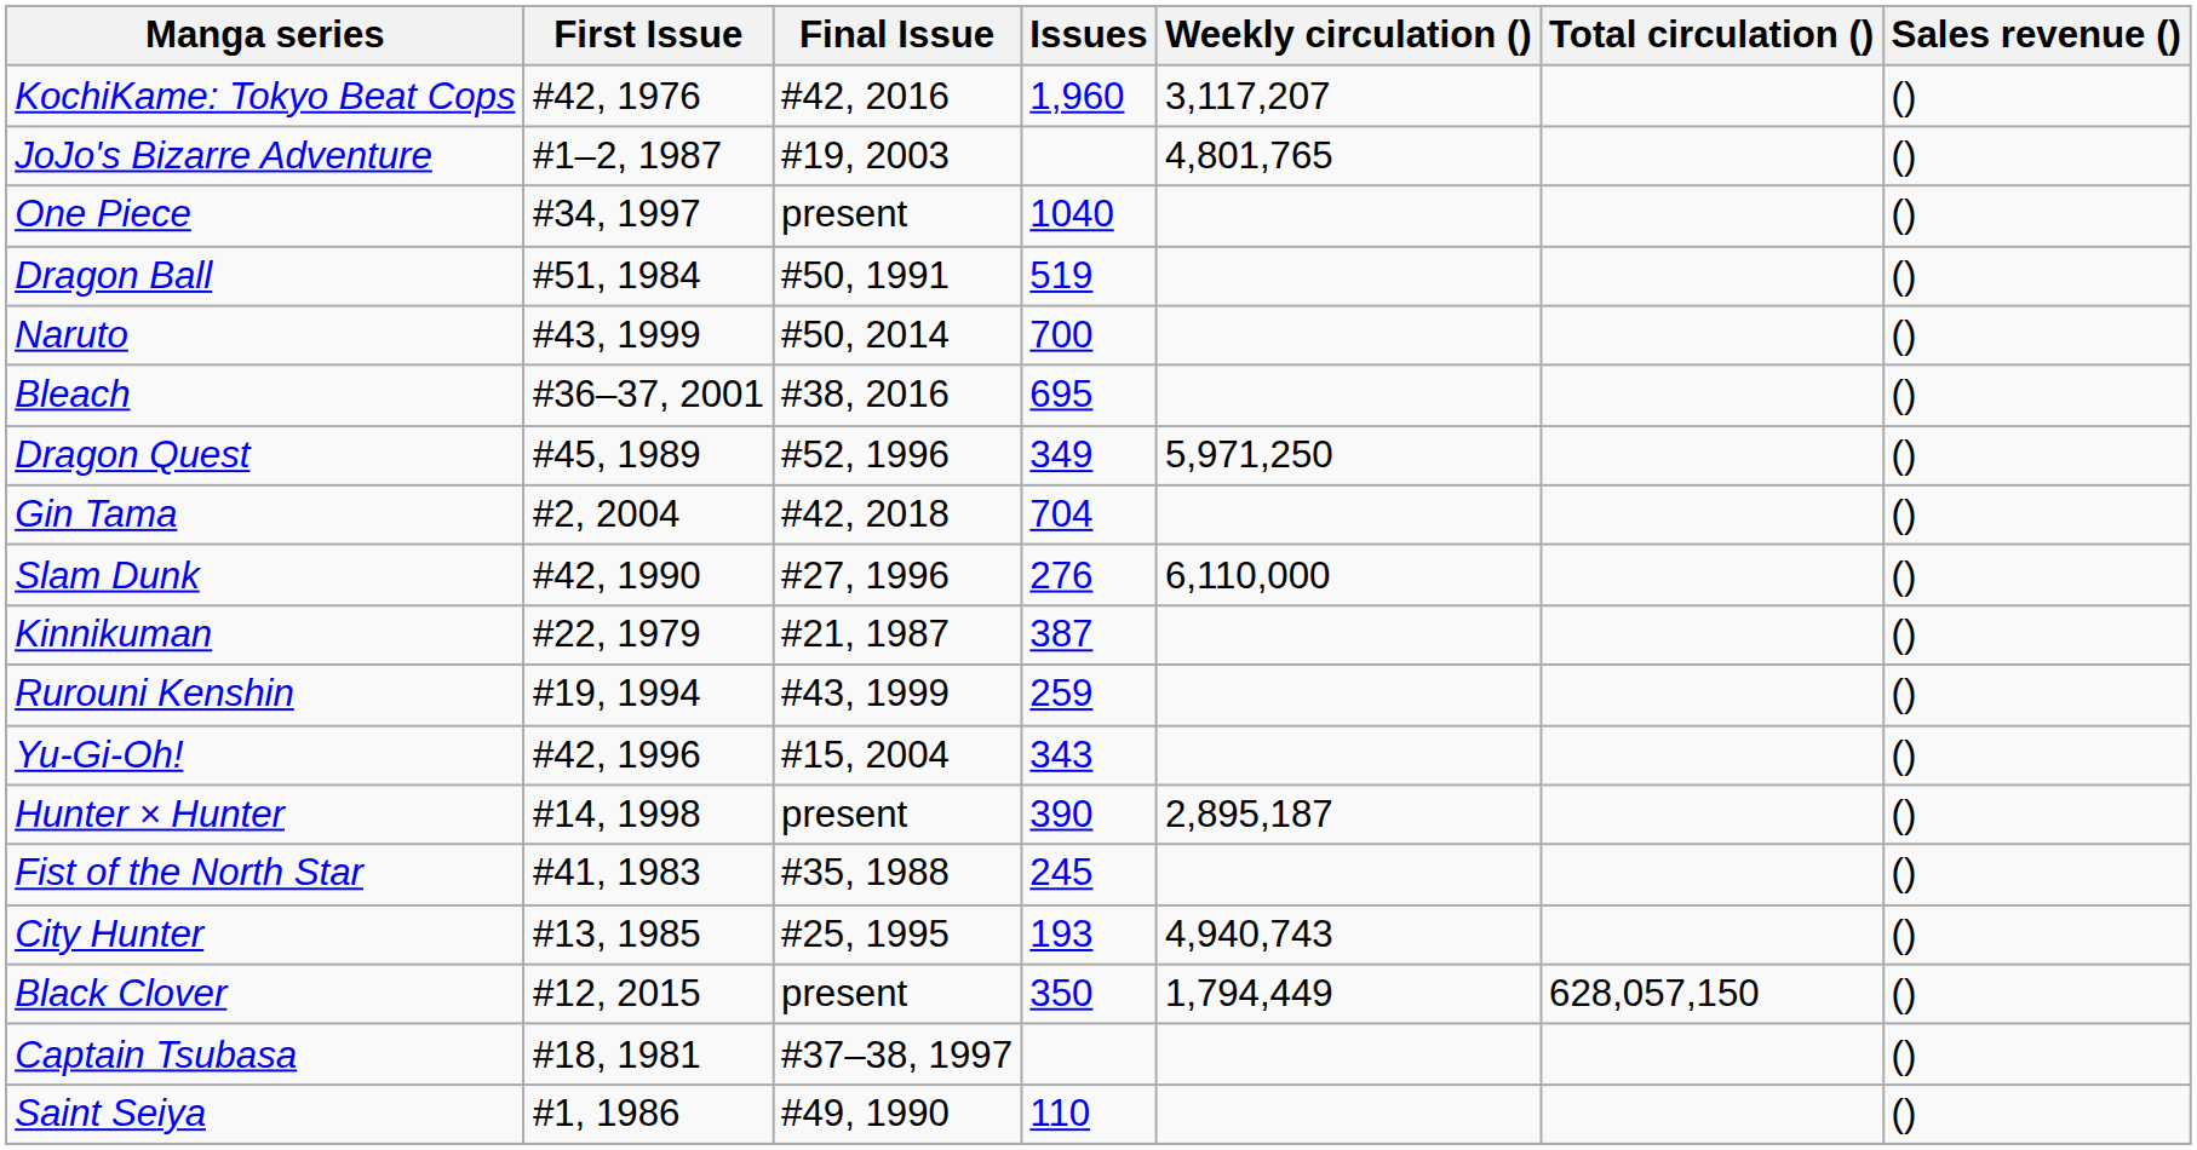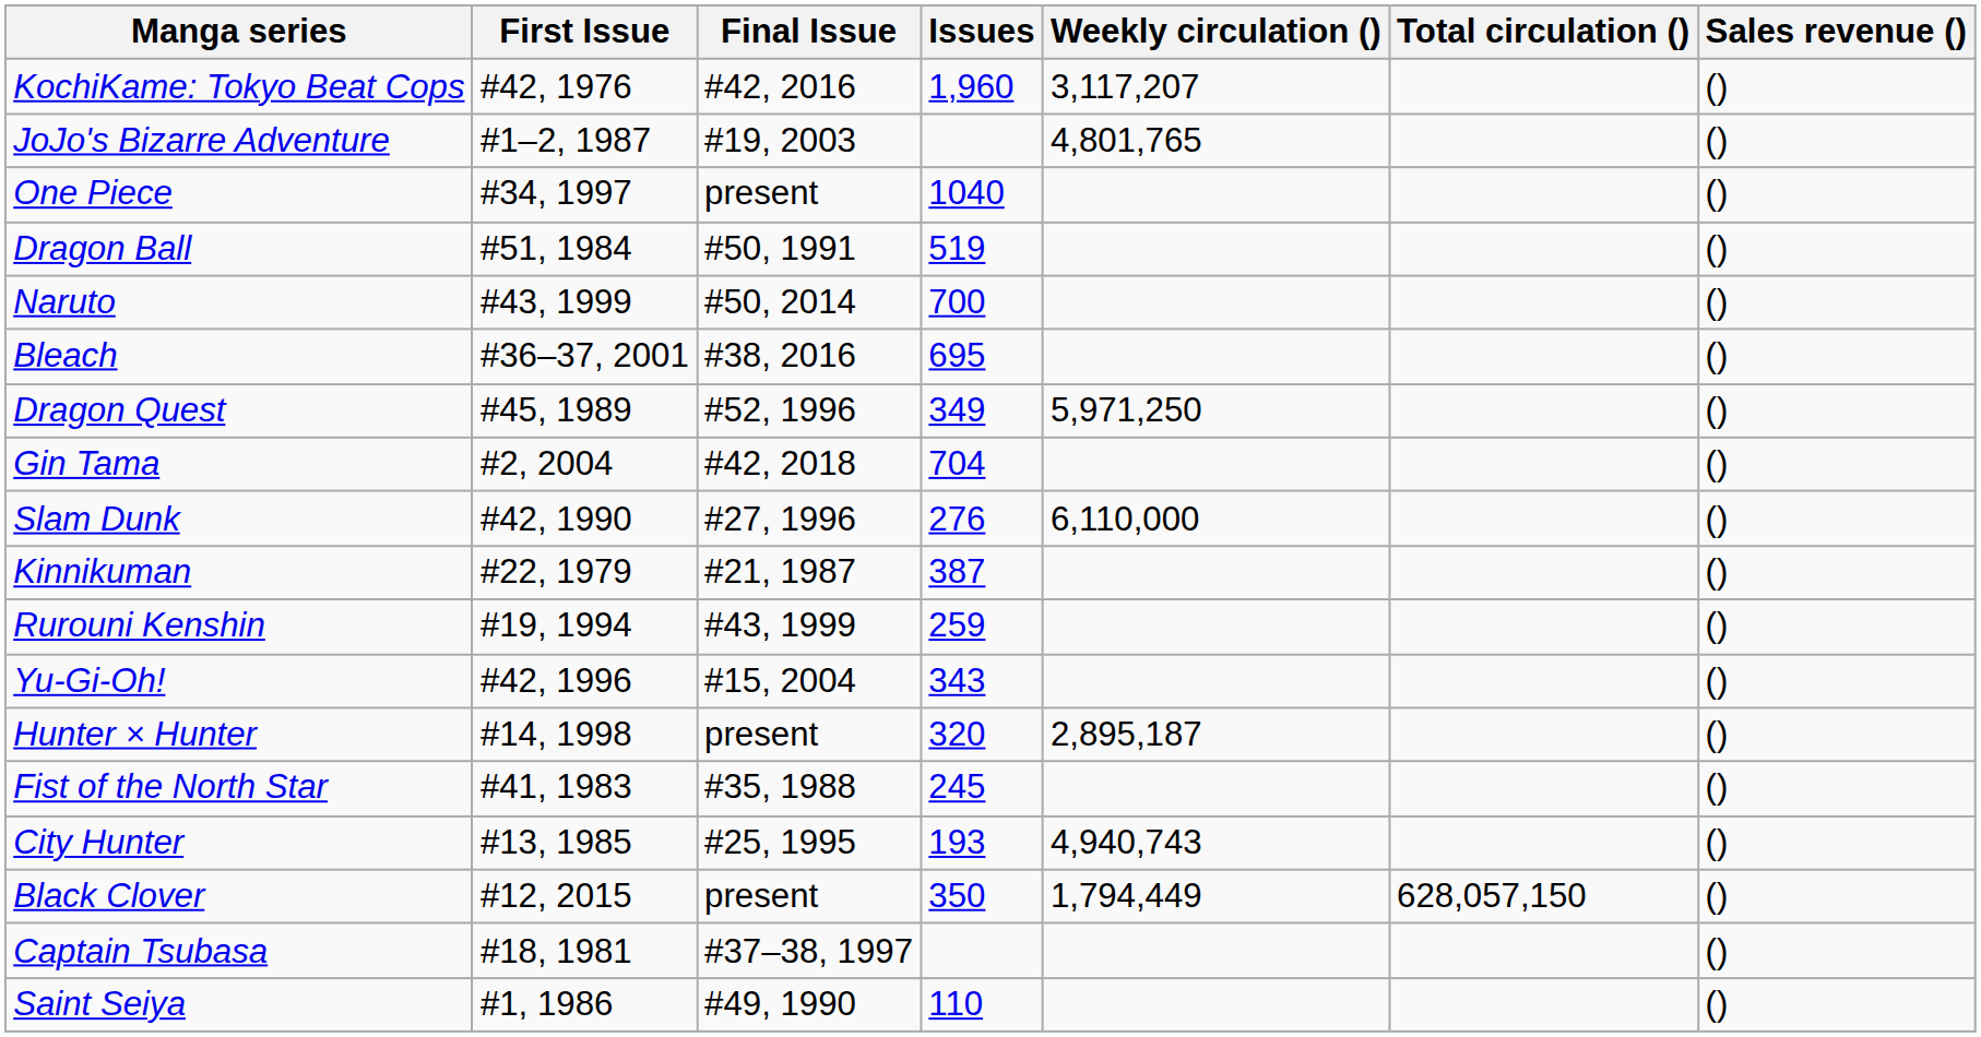 <table class="wikitable sortable">
 <tr>
 <th>Manga series</th>
 <th>First Issue</th>
 <th>Final Issue</th>
 <th>Issues</th>
 <th>Weekly circulation ()</th>
 <th>Total circulation ()</th>
 <th>Sales revenue ()</th>
 </tr>
 <tr>
 <td><em><a href='#'>KochiKame: Tokyo Beat Cops</a></em></td>
 <td>#42, 1976</td>
 <td>#42, 2016</td>
 <td><a href='#'>1,960</a></td>
 <td>3,117,207</td>
 <td></td>
 <td> ()</td>
 </tr>
 <tr>
 <td><em><a href='#'>JoJo's Bizarre Adventure</a></em></td>
 <td>#1–2, 1987</td>
 <td>#19, 2003</td>
 <td><a href='#'></a></td>
 <td>4,801,765</td>
 <td></td>
 <td> ()</td>
 </tr>
 <tr>
 <td><em><a href='#'>One Piece</a></em></td>
 <td>#34, 1997</td>
 <td>present</td>
 <td><a href='#'>1040</a></td>
 <td></td>
 <td></td>
 <td> ()</td>
 </tr>
 <tr>
 <td><em><a href='#'>Dragon Ball</a></em></td>
 <td>#51, 1984</td>
 <td>#50, 1991</td>
 <td><a href='#'>519</a></td>
 <td></td>
 <td></td>
 <td> ()</td>
 </tr>
 <tr>
 <td><em><a href='#'>Naruto</a></em></td>
 <td>#43, 1999</td>
 <td>#50, 2014</td>
 <td><a href='#'>700</a></td>
 <td></td>
 <td></td>
 <td> ()</td>
 </tr>
 <tr>
 <td><em><a href='#'>Bleach</a></em></td>
 <td>#36–37, 2001</td>
 <td>#38, 2016</td>
 <td><a href='#'>695</a></td>
 <td></td>
 <td></td>
 <td> ()</td>
 </tr>
 <tr>
 <td><em><a href='#'>Dragon Quest</a></em></td>
 <td>#45, 1989</td>
 <td>#52, 1996</td>
 <td><a href='#'>349</a></td>
 <td>5,971,250</td>
 <td></td>
 <td> ()</td>
 </tr>
 <tr>
 <td><em><a href='#'>Gin Tama</a></em></td>
 <td>#2, 2004</td>
 <td>#42, 2018</td>
 <td><a href='#'>704</a></td>
 <td></td>
 <td></td>
 <td> ()</td>
 </tr>
 <tr>
 <td><em><a href='#'>Slam Dunk</a></em></td>
 <td>#42, 1990</td>
 <td>#27, 1996</td>
 <td><a href='#'>276</a></td>
 <td>6,110,000</td>
 <td></td>
 <td> ()</td>
 </tr>
 <tr>
 <td><em><a href='#'>Kinnikuman</a></em></td>
 <td>#22, 1979</td>
 <td>#21, 1987</td>
 <td><a href='#'>387</a></td>
 <td></td>
 <td></td>
 <td> ()</td>
 </tr>
 <tr>
 <td><em><a href='#'>Rurouni Kenshin</a></em></td>
 <td>#19, 1994</td>
 <td>#43, 1999</td>
 <td><a href='#'>259</a></td>
 <td></td>
 <td></td>
 <td> ()</td>
 </tr>
 <tr>
 <td><em><a href='#'>Yu-Gi-Oh!</a></em></td>
 <td>#42, 1996</td>
 <td>#15, 2004</td>
 <td><a href='#'>343</a></td>
 <td></td>
 <td></td>
 <td> ()</td>
 </tr>
 <tr>
 <td><em><a href='#'>Hunter × Hunter</a></em></td>
 <td>#14, 1998</td>
 <td>present</td>
-<td><a href='#'>390</a></td>
+<td><a href='#'>320</a></td>
 <td>2,895,187</td>
 <td></td>
 <td> ()</td>
 </tr>
 <tr>
 <td><em><a href='#'>Fist of the North Star</a></em></td>
 <td>#41, 1983</td>
 <td>#35, 1988</td>
 <td><a href='#'>245</a></td>
 <td></td>
 <td></td>
 <td> ()</td>
 </tr>
 <tr>
 <td><em><a href='#'>City Hunter</a></em></td>
 <td>#13, 1985</td>
 <td>#25, 1995</td>
 <td><a href='#'>193</a></td>
 <td>4,940,743</td>
 <td></td>
 <td> ()</td>
 </tr>
 <tr>
 <td><em><a href='#'>Black Clover</a></em></td>
 <td>#12, 2015</td>
 <td>present</td>
 <td><a href='#'>350</a></td>
 <td>1,794,449</td>
 <td>628,057,150</td>
 <td>()</td>
 </tr>
 <tr>
 <td><em><a href='#'>Captain Tsubasa</a></em></td>
 <td>#18, 1981</td>
 <td>#37–38, 1997</td>
 <td><a href='#'></a></td>
 <td></td>
 <td></td>
 <td> ()</td>
 </tr>
 <tr>
 <td><em><a href='#'>Saint Seiya</a></em></td>
 <td>#1, 1986</td>
 <td>#49, 1990</td>
 <td><a href='#'>110</a></td>
 <td></td>
 <td></td>
 <td> ()</td>
 </tr>
 </table>
